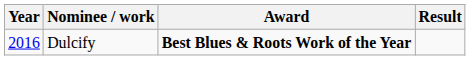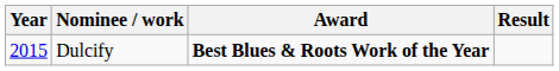 <table class="wikitable">
 <tr>
 <th>Year</th>
 <th>Nominee / work</th>
 <th>Award</th>
 <th>Result</th>
 </tr>
 <tr>
-<td><a href='#'>2016</a></td>
+<td><a href='#'>2015</a></td>
 <td>Dulcify</td>
 <td><strong>Best Blues & Roots Work of the Year</strong></td>
 <td></td>
 </tr>
 </table>
